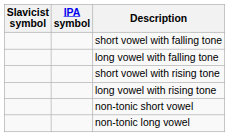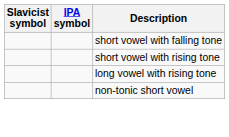 <table class="wikitable" style="text-align: center;">
 <tr>
 <th>Slavicist<br>symbol</th>
 <th><a href='#'>IPA</a><br>symbol</th>
 <th>Description</th>
 </tr>
 <tr>
 <td><strong></strong></td>
 <td></td>
 <td style="text-align: left;">short vowel with falling tone</td>
-</tr>
-<tr>
-<td><strong></strong></td>
-<td></td>
-<td style="text-align: left;">long vowel with falling tone</td>
 </tr>
 <tr>
 <td><strong></strong></td>
 <td></td>
 <td style="text-align: left;">short vowel with rising tone</td>
 </tr>
 <tr>
 <td><strong></strong></td>
 <td></td>
 <td style="text-align: left;">long vowel with rising tone</td>
 </tr>
 <tr>
 <td><strong></strong></td>
 <td></td>
 <td style="text-align: left;">non-tonic short vowel</td>
 </tr>
-<tr>
-<td><strong></strong></td>
-<td></td>
-<td style="text-align: left;">non-tonic long vowel</td>
-</tr>
 </table>
